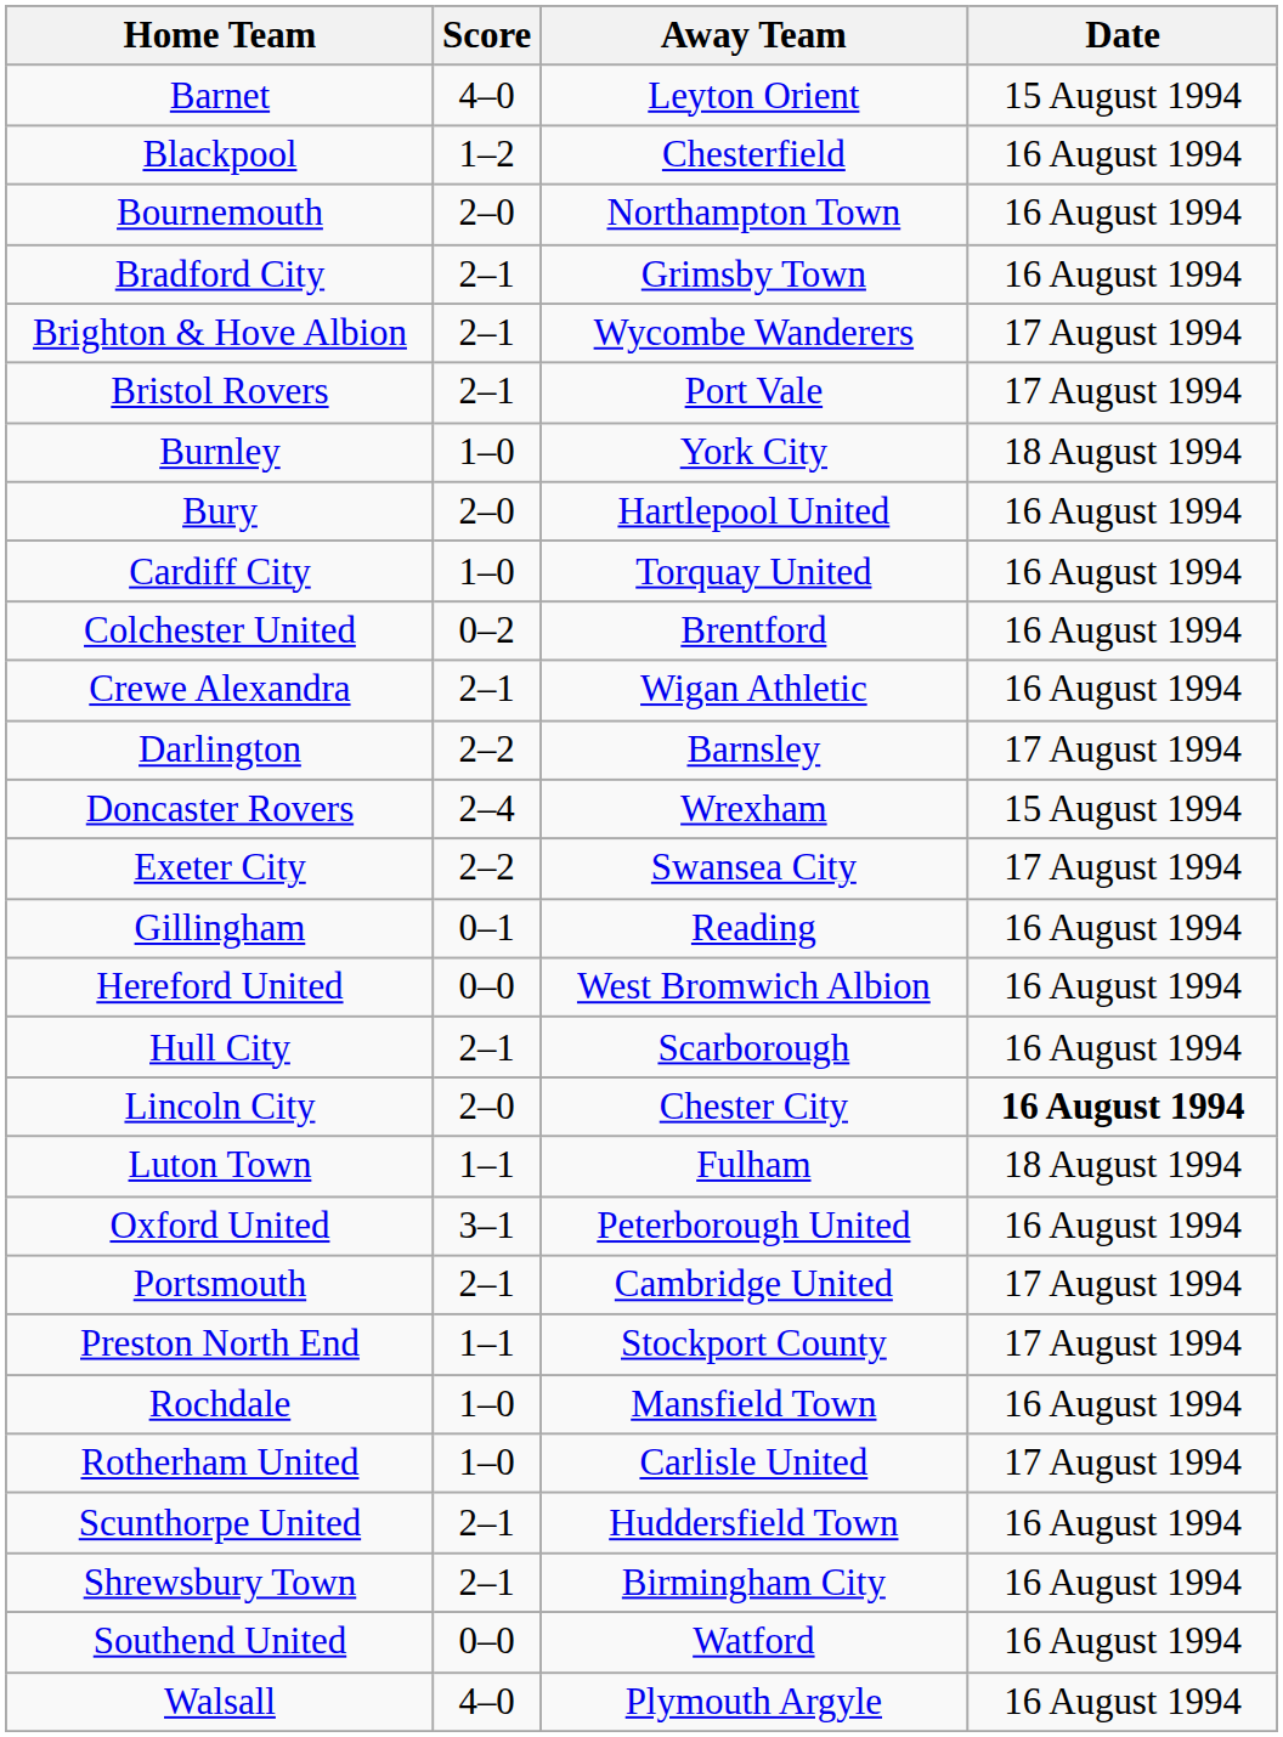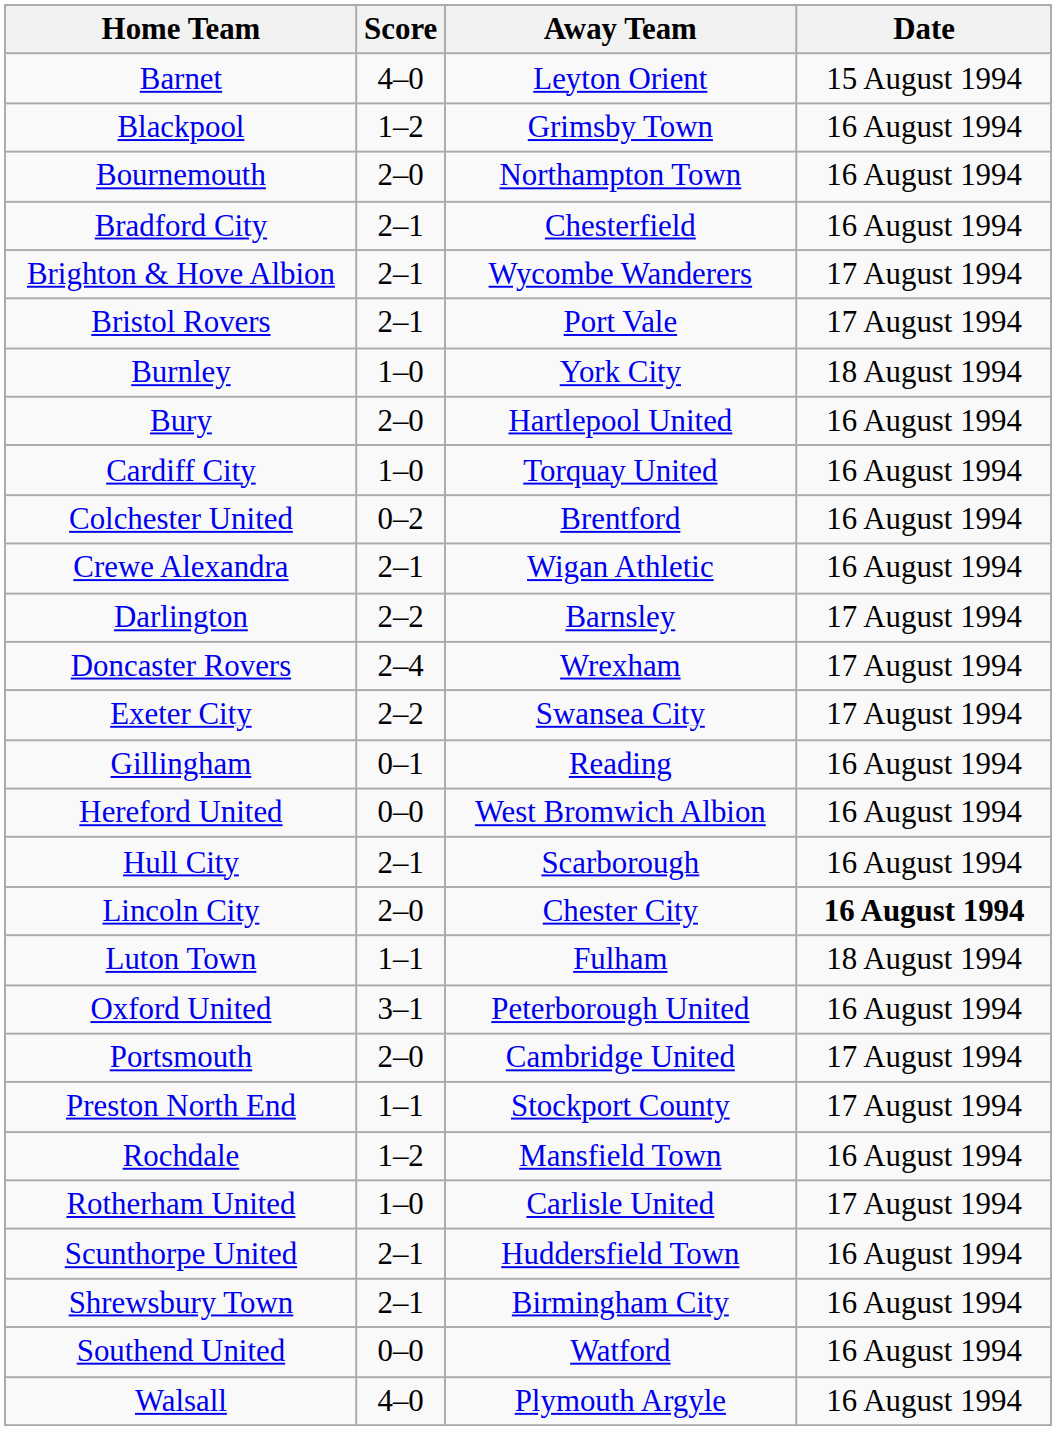 <table class="wikitable" style="text-align:center;">
 <tr>
 <th width=175>Home Team</th>
 <th width=20>Score</th>
 <th width=175>Away Team</th>
 <th width= 125>Date</th>
 </tr>
 <tr>
 <td><a href='#'>Barnet</a></td>
 <td>4–0</td>
 <td><a href='#'>Leyton Orient</a></td>
 <td>15 August 1994</td>
 </tr>
 <tr>
 <td><a href='#'>Blackpool</a></td>
 <td>1–2</td>
-<td><a href='#'>Chesterfield</a></td>
+<td><a href='#'>Grimsby Town</a></td>
 <td>16 August 1994</td>
 </tr>
 <tr>
 <td><a href='#'>Bournemouth</a></td>
 <td>2–0</td>
 <td><a href='#'>Northampton Town</a></td>
 <td>16 August 1994</td>
 </tr>
 <tr>
 <td><a href='#'>Bradford City</a></td>
 <td>2–1</td>
-<td><a href='#'>Grimsby Town</a></td>
+<td><a href='#'>Chesterfield</a></td>
 <td>16 August 1994</td>
 </tr>
 <tr>
 <td><a href='#'>Brighton & Hove Albion</a></td>
 <td>2–1</td>
 <td><a href='#'>Wycombe Wanderers</a></td>
 <td>17 August 1994</td>
 </tr>
 <tr>
 <td><a href='#'>Bristol Rovers</a></td>
 <td>2–1</td>
 <td><a href='#'>Port Vale</a></td>
 <td>17 August 1994</td>
 </tr>
 <tr>
 <td><a href='#'>Burnley</a></td>
 <td>1–0</td>
 <td><a href='#'>York City</a></td>
 <td>18 August 1994</td>
 </tr>
 <tr>
 <td><a href='#'>Bury</a></td>
 <td>2–0</td>
 <td><a href='#'>Hartlepool United</a></td>
 <td>16 August 1994</td>
 </tr>
 <tr>
 <td><a href='#'>Cardiff City</a></td>
 <td>1–0</td>
 <td><a href='#'>Torquay United</a></td>
 <td>16 August 1994</td>
 </tr>
 <tr>
 <td><a href='#'>Colchester United</a></td>
 <td>0–2</td>
 <td><a href='#'>Brentford</a></td>
 <td>16 August 1994</td>
 </tr>
 <tr>
 <td><a href='#'>Crewe Alexandra</a></td>
 <td>2–1</td>
 <td><a href='#'>Wigan Athletic</a></td>
 <td>16 August 1994</td>
 </tr>
 <tr>
 <td><a href='#'>Darlington</a></td>
 <td>2–2</td>
 <td><a href='#'>Barnsley</a></td>
 <td>17 August 1994</td>
 </tr>
 <tr>
 <td><a href='#'>Doncaster Rovers</a></td>
 <td>2–4</td>
 <td><a href='#'>Wrexham</a></td>
-<td>15 August 1994</td>
+<td>17 August 1994</td>
 </tr>
 <tr>
 <td><a href='#'>Exeter City</a></td>
 <td>2–2</td>
 <td><a href='#'>Swansea City</a></td>
 <td>17 August 1994</td>
 </tr>
 <tr>
 <td><a href='#'>Gillingham</a></td>
 <td>0–1</td>
 <td><a href='#'>Reading</a></td>
 <td>16 August 1994</td>
 </tr>
 <tr>
 <td><a href='#'>Hereford United</a></td>
 <td>0–0</td>
 <td><a href='#'>West Bromwich Albion</a></td>
 <td>16 August 1994</td>
 </tr>
 <tr>
 <td><a href='#'>Hull City</a></td>
 <td>2–1</td>
 <td><a href='#'>Scarborough</a></td>
 <td>16 August 1994</td>
 </tr>
 <tr>
 <td><a href='#'>Lincoln City</a></td>
 <td>2–0</td>
 <td><a href='#'>Chester City</a></td>
 <td><strong>16 August 1994</strong></td>
 </tr>
 <tr>
 <td><a href='#'>Luton Town</a></td>
 <td>1–1</td>
 <td><a href='#'>Fulham</a></td>
 <td>18 August 1994</td>
 </tr>
 <tr>
 <td><a href='#'>Oxford United</a></td>
 <td>3–1</td>
 <td><a href='#'>Peterborough United</a></td>
 <td>16 August 1994</td>
 </tr>
 <tr>
 <td><a href='#'>Portsmouth</a></td>
-<td>2–1</td>
+<td>2–0</td>
 <td><a href='#'>Cambridge United</a></td>
 <td>17 August 1994</td>
 </tr>
 <tr>
 <td><a href='#'>Preston North End</a></td>
 <td>1–1</td>
 <td><a href='#'>Stockport County</a></td>
 <td>17 August 1994</td>
 </tr>
 <tr>
 <td><a href='#'>Rochdale</a></td>
-<td>1–0</td>
+<td>1–2</td>
 <td><a href='#'>Mansfield Town</a></td>
 <td>16 August 1994</td>
 </tr>
 <tr>
 <td><a href='#'>Rotherham United</a></td>
 <td>1–0</td>
 <td><a href='#'>Carlisle United</a></td>
 <td>17 August 1994</td>
 </tr>
 <tr>
 <td><a href='#'>Scunthorpe United</a></td>
 <td>2–1</td>
 <td><a href='#'>Huddersfield Town</a></td>
 <td>16 August 1994</td>
 </tr>
 <tr>
 <td><a href='#'>Shrewsbury Town</a></td>
 <td>2–1</td>
 <td><a href='#'>Birmingham City</a></td>
 <td>16 August 1994</td>
 </tr>
 <tr>
 <td><a href='#'>Southend United</a></td>
 <td>0–0</td>
 <td><a href='#'>Watford</a></td>
 <td>16 August 1994</td>
 </tr>
 <tr>
 <td><a href='#'>Walsall</a></td>
 <td>4–0</td>
 <td><a href='#'>Plymouth Argyle</a></td>
 <td>16 August 1994</td>
 </tr>
 <tr>
 </tr>
 </table>
